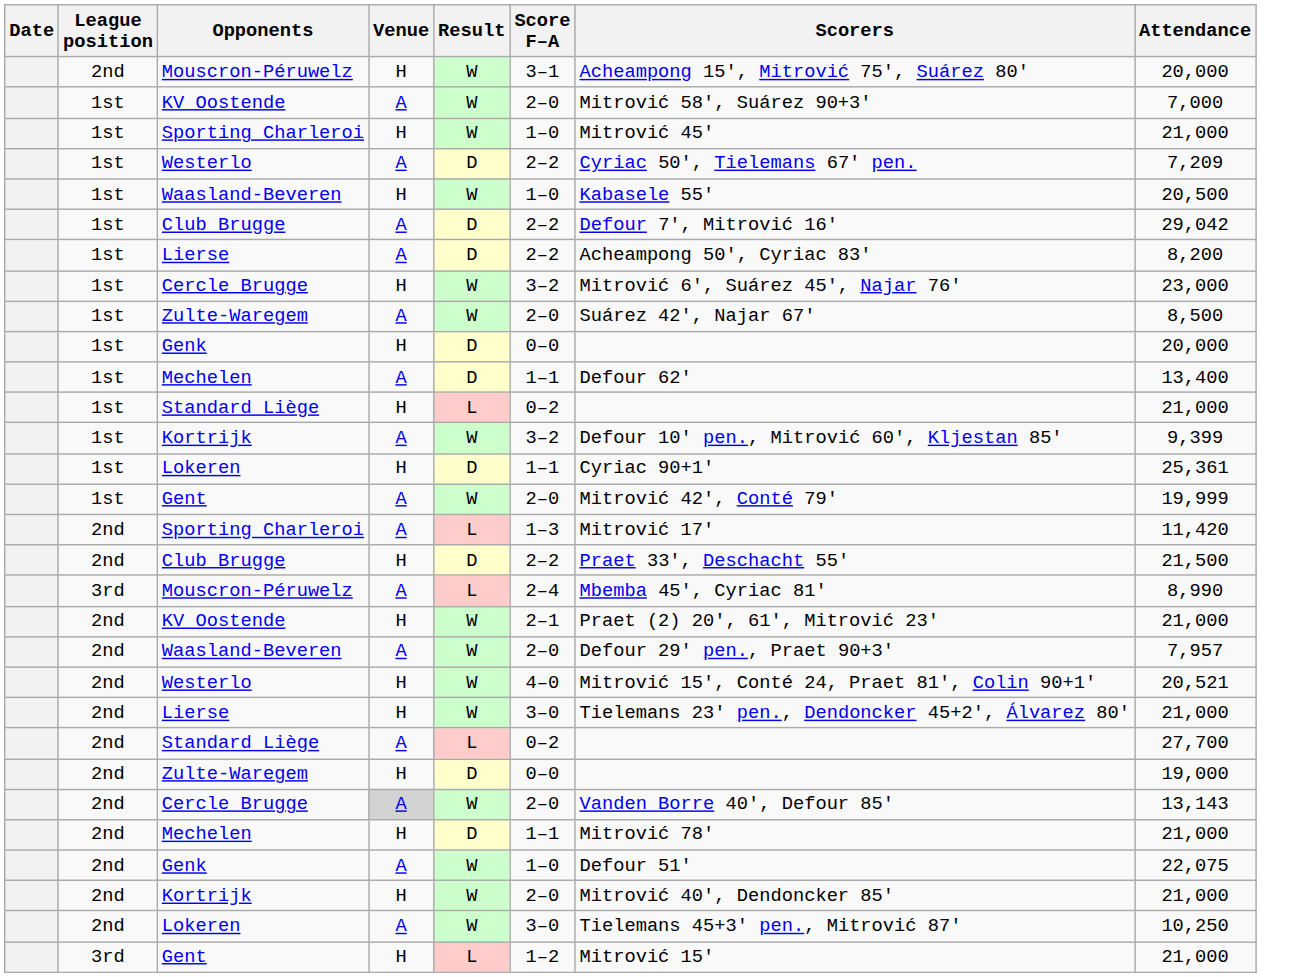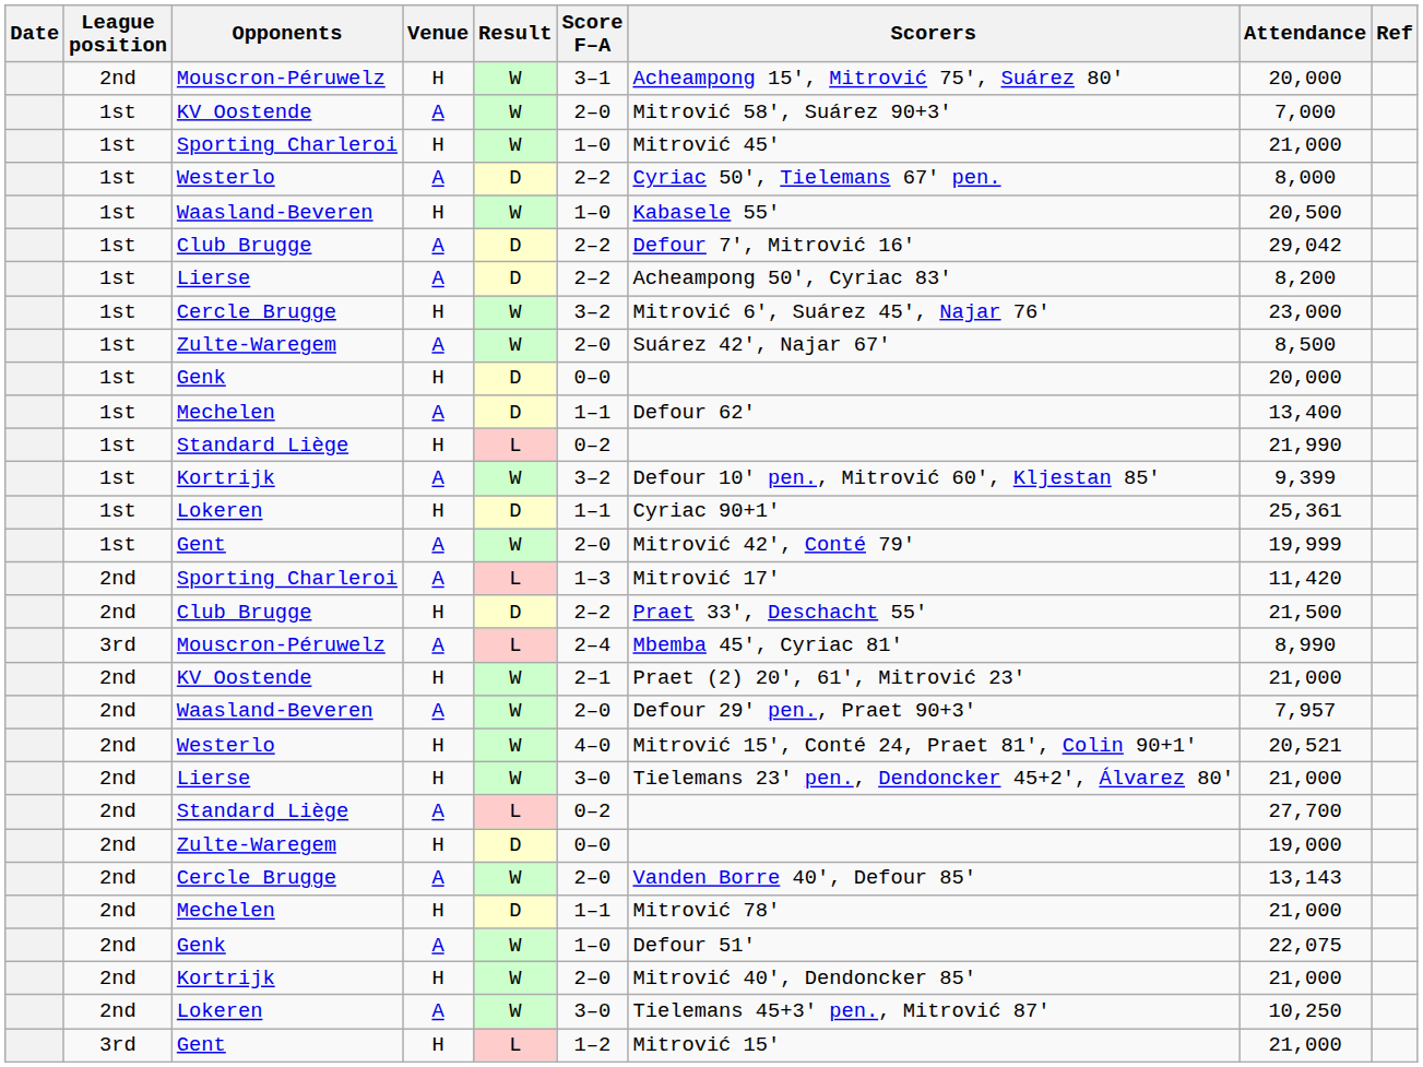 <table class="wikitable plainrowheaders sortable" style="text-align:center">
 <tr>
 <th scope="col">Date</th>
 <th scope="col">League<br>position</th>
 <th scope="col">Opponents</th>
 <th scope="col">Venue</th>
 <th scope="col">Result</th>
 <th scope="col">Score<br>F–A</th>
 <th scope="col" class="unsortable">Scorers</th>
 <th scope="col">Attendance</th>
+<th scope="col" class="unsortable">Ref</th>
 </tr>
 <tr>
 <th scope="row"></th>
 <td>2nd</td>
 <td align="left"><a href='#'>Mouscron-Péruwelz</a></td>
 <td>H</td>
 <td style="background-color:#CCFFCC">W</td>
 <td>3–1</td>
 <td align="left"><a href='#'>Acheampong</a> 15', <a href='#'>Mitrović</a> 75', <a href='#'>Suárez</a> 80'</td>
 <td>20,000</td>
+<td></td>
 </tr>
 <tr>
 <th scope="row"></th>
 <td>1st</td>
 <td align="left"><a href='#'>KV Oostende</a></td>
 <td><a href='#'>A</a></td>
 <td style="background-color:#CCFFCC">W</td>
 <td>2–0</td>
 <td align="left">Mitrović 58', Suárez 90+3'</td>
 <td>7,000</td>
+<td></td>
 </tr>
 <tr>
 <th scope="row"></th>
 <td>1st</td>
 <td align="left"><a href='#'>Sporting Charleroi</a></td>
 <td>H</td>
 <td style="background-color:#CCFFCC">W</td>
 <td>1–0</td>
 <td align="left">Mitrović 45'</td>
 <td>21,000</td>
+<td></td>
 </tr>
 <tr>
 <th scope="row"></th>
 <td>1st</td>
 <td align="left"><a href='#'>Westerlo</a></td>
 <td><a href='#'>A</a></td>
 <td style="background-color:#FFFFCC">D</td>
 <td>2–2</td>
 <td align="left"><a href='#'>Cyriac</a> 50', <a href='#'>Tielemans</a> 67' <a href='#'>pen.</a></td>
-<td>7,209</td>
+<td>8,000</td>
+<td></td>
 </tr>
 <tr>
 <th scope="row"></th>
 <td>1st</td>
 <td align="left"><a href='#'>Waasland-Beveren</a></td>
 <td>H</td>
 <td style="background-color:#CCFFCC">W</td>
 <td>1–0</td>
 <td align="left"><a href='#'>Kabasele</a> 55'</td>
 <td>20,500</td>
+<td></td>
 </tr>
 <tr>
 <th scope="row"></th>
 <td>1st</td>
 <td align="left"><a href='#'>Club Brugge</a></td>
 <td><a href='#'>A</a></td>
 <td style="background-color:#FFFFCC">D</td>
 <td>2–2</td>
 <td align="left"><a href='#'>Defour</a> 7', Mitrović 16'</td>
 <td>29,042</td>
+<td></td>
 </tr>
 <tr>
 <th scope="row"></th>
 <td>1st</td>
 <td align="left"><a href='#'>Lierse</a></td>
 <td><a href='#'>A</a></td>
 <td style="background-color:#FFFFCC">D</td>
 <td>2–2</td>
 <td align="left">Acheampong 50', Cyriac 83'</td>
 <td>8,200</td>
+<td></td>
 </tr>
 <tr>
 <th scope="row"></th>
 <td>1st</td>
 <td align="left"><a href='#'>Cercle Brugge</a></td>
 <td>H</td>
 <td style="background-color:#CCFFCC">W</td>
 <td>3–2</td>
 <td align="left">Mitrović 6', Suárez 45', <a href='#'>Najar</a> 76'</td>
 <td>23,000</td>
+<td></td>
 </tr>
 <tr>
 <th scope="row"></th>
 <td>1st</td>
 <td align="left"><a href='#'>Zulte-Waregem</a></td>
 <td><a href='#'>A</a></td>
 <td style="background-color:#CCFFCC">W</td>
 <td>2–0</td>
 <td align="left">Suárez 42', Najar 67'</td>
 <td>8,500</td>
+<td></td>
 </tr>
 <tr>
 <th scope="row"></th>
 <td>1st</td>
 <td align="left"><a href='#'>Genk</a></td>
 <td>H</td>
 <td style="background-color:#FFFFCC">D</td>
 <td>0–0</td>
 <td align="left"></td>
 <td>20,000</td>
+<td></td>
 </tr>
 <tr>
 <th scope="row"></th>
 <td>1st</td>
 <td align="left"><a href='#'>Mechelen</a></td>
 <td><a href='#'>A</a></td>
 <td style="background-color:#FFFFCC">D</td>
 <td>1–1</td>
 <td align="left">Defour 62'</td>
 <td>13,400</td>
+<td></td>
 </tr>
 <tr>
 <th scope="row"></th>
 <td>1st</td>
 <td align="left"><a href='#'>Standard Liège</a></td>
 <td>H</td>
 <td style="background-color:#FFCCCC">L</td>
 <td>0–2</td>
 <td align="left"></td>
-<td>21,000</td>
+<td>21,990</td>
+<td></td>
 </tr>
 <tr>
 <th scope="row"></th>
 <td>1st</td>
 <td align="left"><a href='#'>Kortrijk</a></td>
 <td><a href='#'>A</a></td>
 <td style="background-color:#CCFFCC">W</td>
 <td>3–2</td>
 <td align="left">Defour 10' <a href='#'>pen.</a>, Mitrović 60', <a href='#'>Kljestan</a> 85'</td>
 <td>9,399</td>
+<td></td>
 </tr>
 <tr>
 <th scope="row"></th>
 <td>1st</td>
 <td align="left"><a href='#'>Lokeren</a></td>
 <td>H</td>
 <td style="background-color:#FFFFCC">D</td>
 <td>1–1</td>
 <td align="left">Cyriac 90+1'</td>
 <td>25,361</td>
+<td></td>
 </tr>
 <tr>
 <th scope="row"></th>
 <td>1st</td>
 <td align="left"><a href='#'>Gent</a></td>
 <td><a href='#'>A</a></td>
 <td style="background-color:#CCFFCC">W</td>
 <td>2–0</td>
 <td align="left">Mitrović 42', <a href='#'>Conté</a> 79'</td>
 <td>19,999</td>
+<td></td>
 </tr>
 <tr>
 <th scope="row"></th>
 <td>2nd</td>
 <td align="left"><a href='#'>Sporting Charleroi</a></td>
 <td><a href='#'>A</a></td>
 <td style="background-color:#FFCCCC">L</td>
 <td>1–3</td>
 <td align="left">Mitrović 17'</td>
 <td>11,420</td>
+<td></td>
 </tr>
 <tr>
 <th scope="row"></th>
 <td>2nd</td>
 <td align="left"><a href='#'>Club Brugge</a></td>
 <td>H</td>
 <td style="background-color:#FFFFCC">D</td>
 <td>2–2</td>
 <td align="left"><a href='#'>Praet</a> 33', <a href='#'>Deschacht</a> 55'</td>
 <td>21,500</td>
+<td></td>
 </tr>
 <tr>
 <th scope="row"></th>
 <td>3rd</td>
 <td align="left"><a href='#'>Mouscron-Péruwelz</a></td>
 <td><a href='#'>A</a></td>
 <td style="background-color:#FFCCCC">L</td>
 <td>2–4</td>
 <td align="left"><a href='#'>Mbemba</a> 45', Cyriac 81'</td>
 <td>8,990</td>
+<td></td>
 </tr>
 <tr>
 <th scope="row"></th>
 <td>2nd</td>
 <td align="left"><a href='#'>KV Oostende</a></td>
 <td>H</td>
 <td style="background-color:#CCFFCC">W</td>
 <td>2–1</td>
 <td align="left">Praet (2) 20', 61', Mitrović 23'</td>
 <td>21,000</td>
+<td></td>
 </tr>
 <tr>
 <th scope="row"></th>
 <td>2nd</td>
 <td align="left"><a href='#'>Waasland-Beveren</a></td>
 <td><a href='#'>A</a></td>
 <td style="background-color:#CCFFCC">W</td>
 <td>2–0</td>
 <td align="left">Defour 29' <a href='#'>pen.</a>, Praet 90+3'</td>
 <td>7,957</td>
+<td></td>
 </tr>
 <tr>
 <th scope="row"></th>
 <td>2nd</td>
 <td align="left"><a href='#'>Westerlo</a></td>
 <td>H</td>
 <td style="background-color:#CCFFCC">W</td>
 <td>4–0</td>
 <td align="left">Mitrović 15', Conté 24, Praet 81', <a href='#'>Colin</a> 90+1'</td>
 <td>20,521</td>
+<td></td>
 </tr>
 <tr>
 <th scope="row"></th>
 <td>2nd</td>
 <td align="left"><a href='#'>Lierse</a></td>
 <td>H</td>
 <td style="background-color:#CCFFCC">W</td>
 <td>3–0</td>
 <td align="left">Tielemans 23' <a href='#'>pen.</a>, <a href='#'>Dendoncker</a> 45+2', <a href='#'>Álvarez</a> 80'</td>
 <td>21,000</td>
+<td></td>
 </tr>
 <tr>
 <th scope="row"></th>
 <td>2nd</td>
 <td align="left"><a href='#'>Standard Liège</a></td>
 <td><a href='#'>A</a></td>
 <td style="background-color:#FFCCCC">L</td>
 <td>0–2</td>
 <td align="left"></td>
 <td>27,700</td>
+<td></td>
 </tr>
 <tr>
 <th scope="row"></th>
 <td>2nd</td>
 <td align="left"><a href='#'>Zulte-Waregem</a></td>
 <td>H</td>
 <td style="background-color:#FFFFCC">D</td>
 <td>0–0</td>
 <td align="left"></td>
 <td>19,000</td>
+<td></td>
 </tr>
 <tr>
 <th scope="row"></th>
 <td>2nd</td>
 <td align="left"><a href='#'>Cercle Brugge</a></td>
-<td style="background: lightgrey;"><a href='#'>A</a></td>
+<td><a href='#'>A</a></td>
 <td style="background-color:#CCFFCC">W</td>
 <td>2–0</td>
 <td align="left"><a href='#'>Vanden Borre</a> 40', Defour 85'</td>
 <td>13,143</td>
+<td></td>
 </tr>
 <tr>
 <th scope="row"></th>
 <td>2nd</td>
 <td align="left"><a href='#'>Mechelen</a></td>
 <td>H</td>
 <td style="background-color:#FFFFCC">D</td>
 <td>1–1</td>
 <td align="left">Mitrović 78'</td>
 <td>21,000</td>
+<td></td>
 </tr>
 <tr>
 <th scope="row"></th>
 <td>2nd</td>
 <td align="left"><a href='#'>Genk</a></td>
 <td><a href='#'>A</a></td>
 <td style="background-color:#CCFFCC">W</td>
 <td>1–0</td>
 <td align="left">Defour 51'</td>
 <td>22,075</td>
+<td></td>
 </tr>
 <tr>
 <th scope="row"></th>
 <td>2nd</td>
 <td align="left"><a href='#'>Kortrijk</a></td>
 <td>H</td>
 <td style="background-color:#CCFFCC">W</td>
 <td>2–0</td>
 <td align="left">Mitrović 40', Dendoncker 85'</td>
 <td>21,000</td>
+<td></td>
 </tr>
 <tr>
 <th scope="row"></th>
 <td>2nd</td>
 <td align="left"><a href='#'>Lokeren</a></td>
 <td><a href='#'>A</a></td>
 <td style="background-color:#CCFFCC">W</td>
 <td>3–0</td>
 <td align="left">Tielemans 45+3' <a href='#'>pen.</a>, Mitrović 87'</td>
 <td>10,250</td>
+<td></td>
 </tr>
 <tr>
 <th scope="row"></th>
 <td>3rd</td>
 <td align="left"><a href='#'>Gent</a></td>
 <td>H</td>
 <td style="background-color:#FFCCCC">L</td>
 <td>1–2</td>
 <td align="left">Mitrović 15'</td>
 <td>21,000</td>
+<td></td>
 </tr>
 </table>
